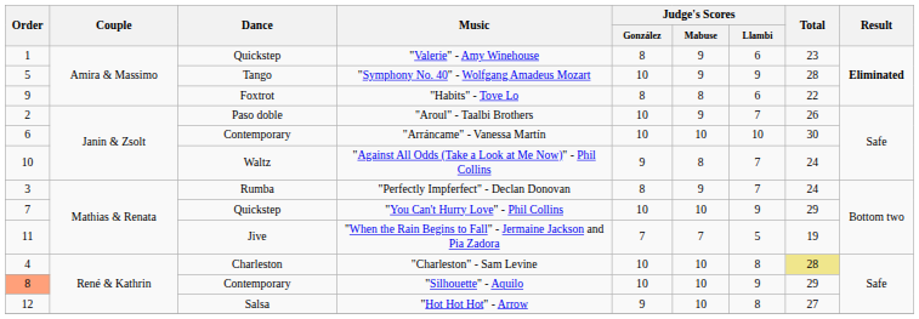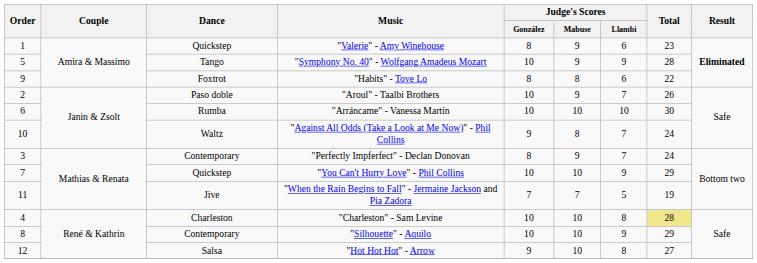 <table class="wikitable center sortable" style="text-align:center; font-size:100%; line-height:20px;">
 <tr>
 <th rowspan="2" style="width: 4em">Order</th>
 <th rowspan="2" style="width: 17em">Couple</th>
 <th rowspan="2" style="width: 20em">Dance</th>
 <th rowspan="2" style="width: 40em">Music</th>
 <th colspan="3">Judge's Scores</th>
 <th rowspan="2" style="width: 6em">Total</th>
 <th rowspan="2" style="width: 7em">Result</th>
 </tr>
 <tr>
 <th style="width: 6em"><small>González</small></th>
 <th style="width: 6em"><small>Mabuse</small></th>
 <th style="width: 6em"><small>Llambi</small></th>
 </tr>
 <tr>
 <td>1</td>
 <td rowspan="3">Amira & Massimo</td>
 <td>Quickstep</td>
 <td>"<a href='#'>Valerie</a>" - <a href='#'>Amy Winehouse</a></td>
 <td>8</td>
 <td>9</td>
 <td>6</td>
 <td>23</td>
 <td rowspan="3"><strong>Eliminated</strong></td>
 </tr>
 <tr>
 <td>5</td>
 <td>Tango</td>
 <td>"<a href='#'>Symphony No. 40</a>" - <a href='#'>Wolfgang Amadeus Mozart</a></td>
 <td>10</td>
 <td>9</td>
 <td>9</td>
 <td>28</td>
 </tr>
 <tr>
 <td>9</td>
 <td>Foxtrot</td>
 <td>"Habits" - <a href='#'>Tove Lo</a></td>
 <td>8</td>
 <td>8</td>
 <td>6</td>
 <td>22</td>
 </tr>
 <tr>
 <td>2</td>
 <td rowspan="3">Janin & Zsolt</td>
 <td>Paso doble</td>
 <td>"Aroul" - Taalbi Brothers</td>
 <td>10</td>
 <td>9</td>
 <td>7</td>
 <td>26</td>
 <td rowspan="3">Safe</td>
 </tr>
 <tr>
 <td>6</td>
-<td>Contemporary</td>
+<td>Rumba</td>
 <td>"Arráncame" - Vanessa Martín</td>
 <td>10</td>
 <td>10</td>
 <td>10</td>
 <td>30</td>
 </tr>
 <tr>
 <td>10</td>
 <td>Waltz</td>
 <td>"<a href='#'>Against All Odds (Take a Look at Me Now)</a>" - <a href='#'>Phil Collins</a></td>
 <td>9</td>
 <td>8</td>
 <td>7</td>
 <td>24</td>
 </tr>
 <tr>
 <td>3</td>
 <td rowspan="3">Mathias & Renata</td>
-<td>Rumba</td>
+<td>Contemporary</td>
 <td>"Perfectly Impferfect" - Declan Donovan</td>
 <td>8</td>
 <td>9</td>
 <td>7</td>
 <td>24</td>
 <td rowspan="3">Bottom two</td>
 </tr>
 <tr>
 <td>7</td>
 <td>Quickstep</td>
 <td>"<a href='#'>You Can't Hurry Love</a>" - <a href='#'>Phil Collins</a></td>
 <td>10</td>
 <td>10</td>
 <td>9</td>
 <td>29</td>
 </tr>
 <tr>
 <td>11</td>
 <td>Jive</td>
 <td>"<a href='#'>When the Rain Begins to Fall</a>" - <a href='#'>Jermaine Jackson</a> and <a href='#'>Pia Zadora</a></td>
 <td>7</td>
 <td>7</td>
 <td>5</td>
 <td>19</td>
 </tr>
 <tr>
 <td>4</td>
 <td rowspan="3">René & Kathrin</td>
 <td>Charleston</td>
 <td>"Charleston" - Sam Levine</td>
 <td>10</td>
 <td>10</td>
 <td>8</td>
 <td style="background: khaki;">28</td>
 <td rowspan="3">Safe</td>
 </tr>
 <tr>
-<td style="background: lightsalmon;">8</td>
+<td>8</td>
 <td>Contemporary</td>
 <td>"<a href='#'>Silhouette</a>" - <a href='#'>Aquilo</a></td>
 <td>10</td>
 <td>10</td>
 <td>9</td>
 <td>29</td>
 </tr>
 <tr>
 <td>12</td>
 <td>Salsa</td>
 <td>"<a href='#'>Hot Hot Hot</a>" - <a href='#'>Arrow</a></td>
 <td>9</td>
 <td>10</td>
 <td>8</td>
 <td>27</td>
 </tr>
 <tr>
 </tr>
 </table>
